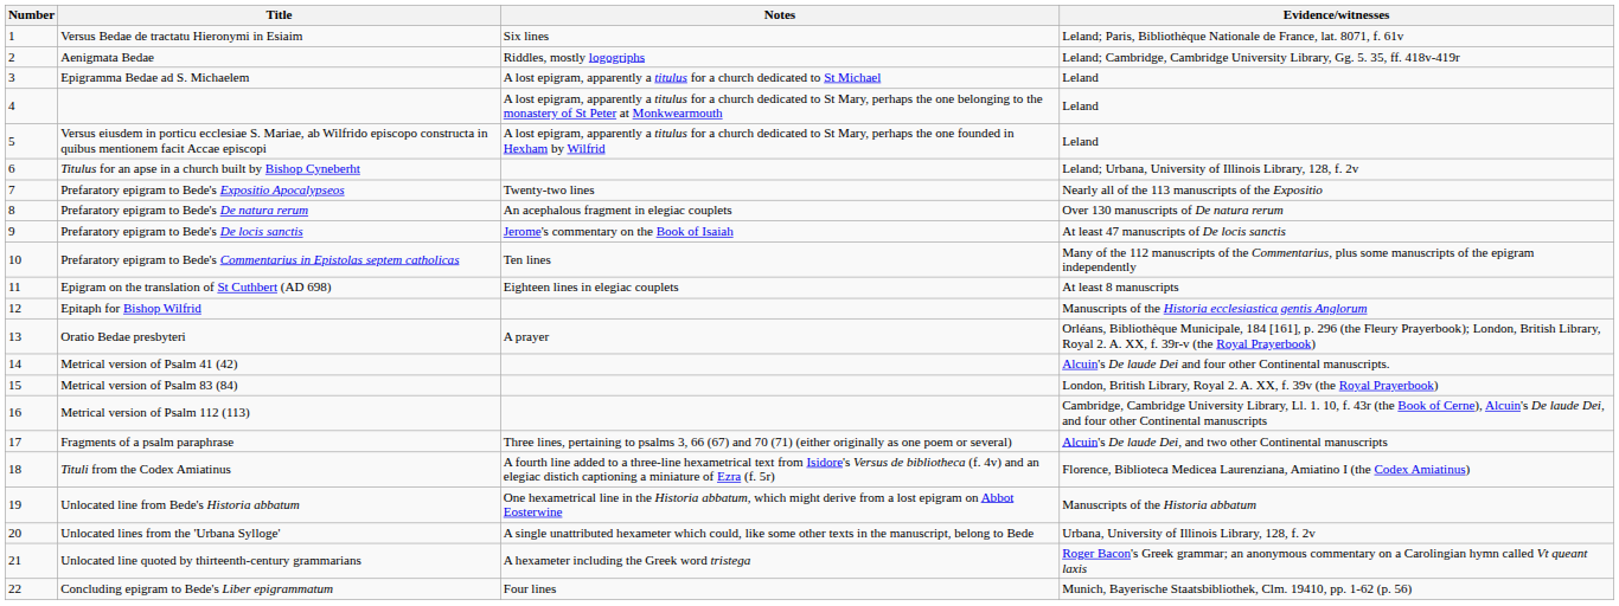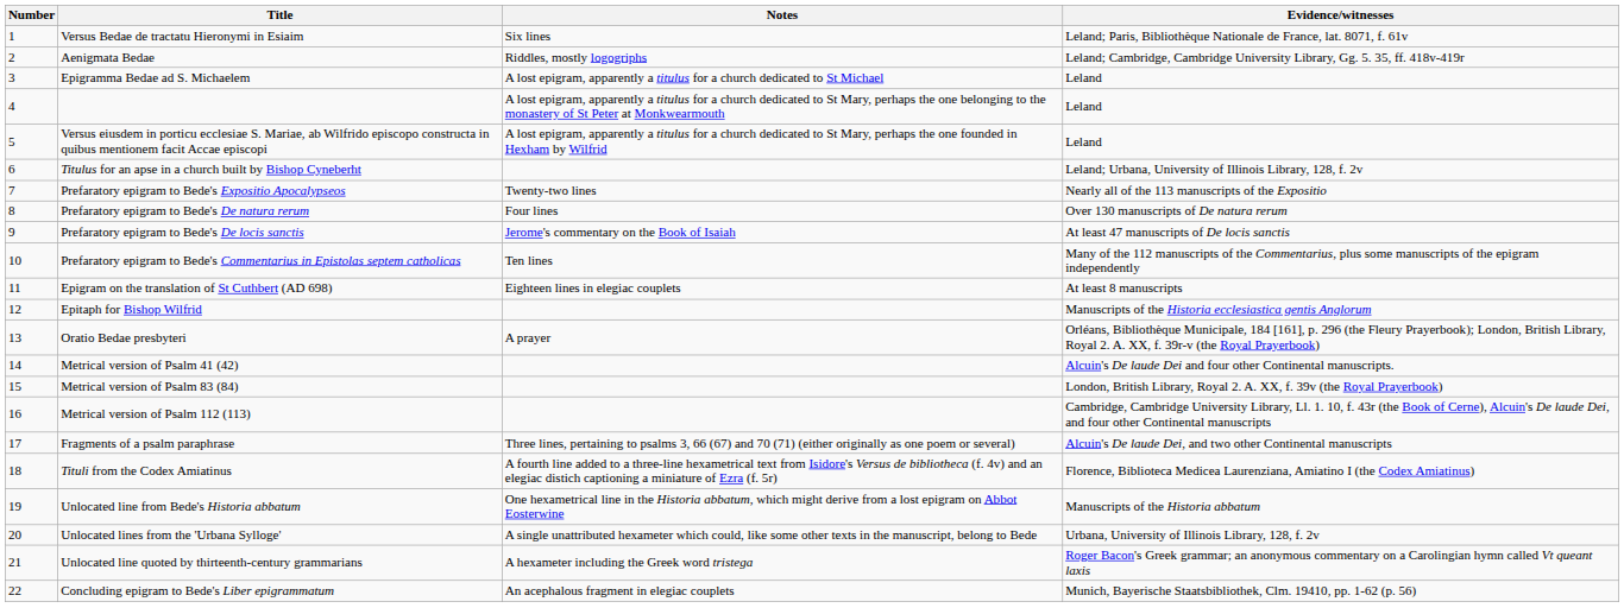 <table class="wikitable mw-collapsible">
 <tr>
 <th>Number</th>
 <th>Title</th>
 <th>Notes</th>
 <th>Evidence/witnesses</th>
 </tr>
 <tr>
 <td>1</td>
 <td>Versus Bedae de tractatu Hieronymi in Esiaim</td>
 <td>Six lines</td>
 <td>Leland; Paris, Bibliothèque Nationale de France, lat. 8071, f. 61v</td>
 </tr>
 <tr>
 <td>2</td>
 <td>Aenigmata Bedae</td>
 <td>Riddles, mostly <a href='#'>logogriphs</a></td>
 <td>Leland; Cambridge, Cambridge University Library, Gg. 5. 35, ff. 418v-419r</td>
 </tr>
 <tr>
 <td>3</td>
 <td>Epigramma Bedae ad S. Michaelem</td>
 <td>A lost epigram, apparently a <em><a href='#'>titulus</a></em> for a church dedicated to <a href='#'>St Michael</a></td>
 <td>Leland</td>
 </tr>
 <tr>
 <td>4</td>
 <td></td>
 <td>A lost epigram, apparently a <em>titulus</em> for a church dedicated to St Mary, perhaps the one belonging to the <a href='#'>monastery of St Peter</a> at <a href='#'>Monkwearmouth</a></td>
 <td>Leland</td>
 </tr>
 <tr>
 <td>5</td>
 <td>Versus eiusdem in porticu ecclesiae S. Mariae, ab Wilfrido episcopo constructa in quibus mentionem facit Accae episcopi</td>
 <td>A lost epigram, apparently a <em>titulus</em> for a church dedicated to St Mary, perhaps the one founded in <a href='#'>Hexham</a> by <a href='#'>Wilfrid</a></td>
 <td>Leland</td>
 </tr>
 <tr>
 <td>6</td>
 <td><em>Titulus</em> for an apse in a church built by <a href='#'>Bishop Cyneberht</a></td>
 <td></td>
 <td>Leland; Urbana, University of Illinois Library, 128, f. 2v</td>
 </tr>
 <tr>
 <td>7</td>
 <td>Prefaratory epigram to Bede's <em><a href='#'>Expositio Apocalypseos</a></em></td>
 <td>Twenty-two lines</td>
 <td>Nearly all of the 113 manuscripts of the <em>Expositio</em></td>
 </tr>
 <tr>
 <td>8</td>
 <td>Prefaratory epigram to Bede's <em><a href='#'>De natura rerum</a></em></td>
-<td>An acephalous fragment in elegiac couplets</td>
+<td>Four lines</td>
 <td>Over 130 manuscripts of <em>De natura rerum</em></td>
 </tr>
 <tr>
 <td>9</td>
 <td>Prefaratory epigram to Bede's <em><a href='#'>De locis sanctis</a></em></td>
 <td><a href='#'>Jerome</a>'s commentary on the <a href='#'>Book of Isaiah</a></td>
 <td>At least 47 manuscripts of <em>De locis sanctis</em></td>
 </tr>
 <tr>
 <td>10</td>
 <td>Prefaratory epigram to Bede's <em><a href='#'>Commentarius in Epistolas septem catholicas</a></em></td>
 <td>Ten lines</td>
 <td>Many of the 112 manuscripts of the <em>Commentarius</em>, plus some manuscripts of the epigram independently</td>
 </tr>
 <tr>
 <td>11</td>
 <td>Epigram on the translation of <a href='#'>St Cuthbert</a> (AD 698)</td>
 <td>Eighteen lines in elegiac couplets</td>
 <td>At least 8 manuscripts</td>
 </tr>
 <tr>
 <td>12</td>
 <td>Epitaph for <a href='#'>Bishop Wilfrid</a></td>
 <td></td>
 <td>Manuscripts of the <em><a href='#'>Historia ecclesiastica gentis Anglorum</a></em></td>
 </tr>
 <tr>
 <td>13</td>
 <td>Oratio Bedae presbyteri</td>
 <td>A prayer</td>
 <td>Orléans, Bibliothèque Municipale, 184 [161], p. 296 (the Fleury Prayerbook); London, British Library, Royal 2. A. XX, f. 39r-v (the <a href='#'>Royal Prayerbook</a>)</td>
 </tr>
 <tr>
 <td>14</td>
 <td>Metrical version of Psalm 41 (42)</td>
 <td></td>
 <td><a href='#'>Alcuin</a>'s <em>De laude Dei</em> and four other Continental manuscripts.</td>
 </tr>
 <tr>
 <td>15</td>
 <td>Metrical version of Psalm 83 (84)</td>
 <td></td>
 <td>London, British Library, Royal 2. A. XX, f. 39v (the <a href='#'>Royal Prayerbook</a>)</td>
 </tr>
 <tr>
 <td>16</td>
 <td>Metrical version of Psalm 112 (113)</td>
 <td></td>
 <td>Cambridge, Cambridge University Library, Ll. 1. 10, f. 43r (the <a href='#'>Book of Cerne</a>), <a href='#'>Alcuin</a>'s <em>De laude Dei</em>, and four other Continental manuscripts</td>
 </tr>
 <tr>
 <td>17</td>
 <td>Fragments of a psalm paraphrase</td>
 <td>Three lines, pertaining to psalms 3, 66 (67) and 70 (71) (either originally as one poem or several)</td>
 <td><a href='#'>Alcuin</a>'s <em>De laude Dei</em>, and two other Continental manuscripts</td>
 </tr>
 <tr>
 <td>18</td>
 <td><em>Tituli</em> from the Codex Amiatinus</td>
 <td>A fourth line added to a three-line hexametrical text from <a href='#'>Isidore</a>'s <em>Versus de bibliotheca</em> (f. 4v) and an elegiac distich captioning a miniature of <a href='#'>Ezra</a> (f. 5r)</td>
 <td>Florence, Biblioteca Medicea Laurenziana, Amiatino I (the <a href='#'>Codex Amiatinus</a>)</td>
 </tr>
 <tr>
 <td>19</td>
 <td>Unlocated line from Bede's <em>Historia abbatum</em></td>
 <td>One hexametrical line in the <em>Historia abbatum</em>, which might derive from a lost epigram on <a href='#'>Abbot Eosterwine</a></td>
 <td>Manuscripts of the <em>Historia abbatum</em></td>
 </tr>
 <tr>
 <td>20</td>
 <td>Unlocated lines from the 'Urbana Sylloge'</td>
 <td>A single unattributed hexameter which could, like some other texts in the manuscript, belong to Bede</td>
 <td>Urbana, University of Illinois Library, 128, f. 2v</td>
 </tr>
 <tr>
 <td>21</td>
 <td>Unlocated line quoted by thirteenth-century grammarians</td>
 <td>A hexameter including the Greek word <em>tristega</em></td>
 <td><a href='#'>Roger Bacon</a>'s Greek grammar; an anonymous commentary on a Carolingian hymn called <em>Vt queant laxis</em></td>
 </tr>
 <tr>
 <td>22</td>
 <td>Concluding epigram to Bede's <em>Liber epigrammatum</em></td>
-<td>Four lines</td>
+<td>An acephalous fragment in elegiac couplets</td>
 <td>Munich, Bayerische Staatsbibliothek, Clm. 19410, pp. 1-62 (p. 56)</td>
 </tr>
 </table>
